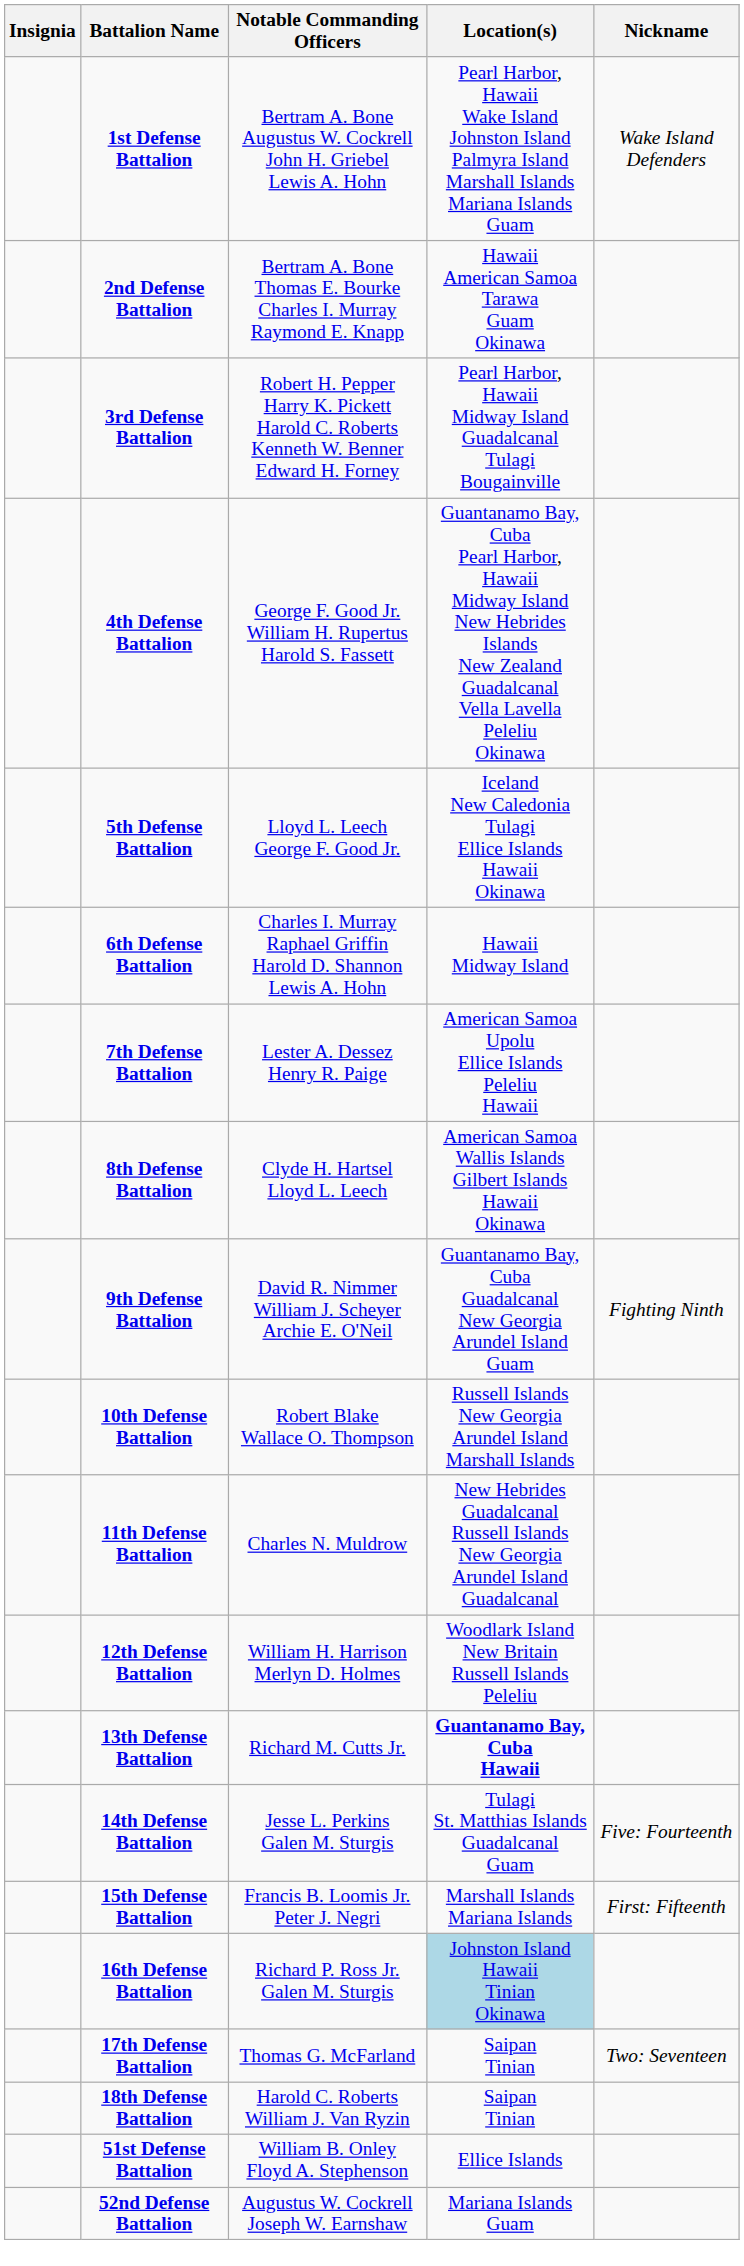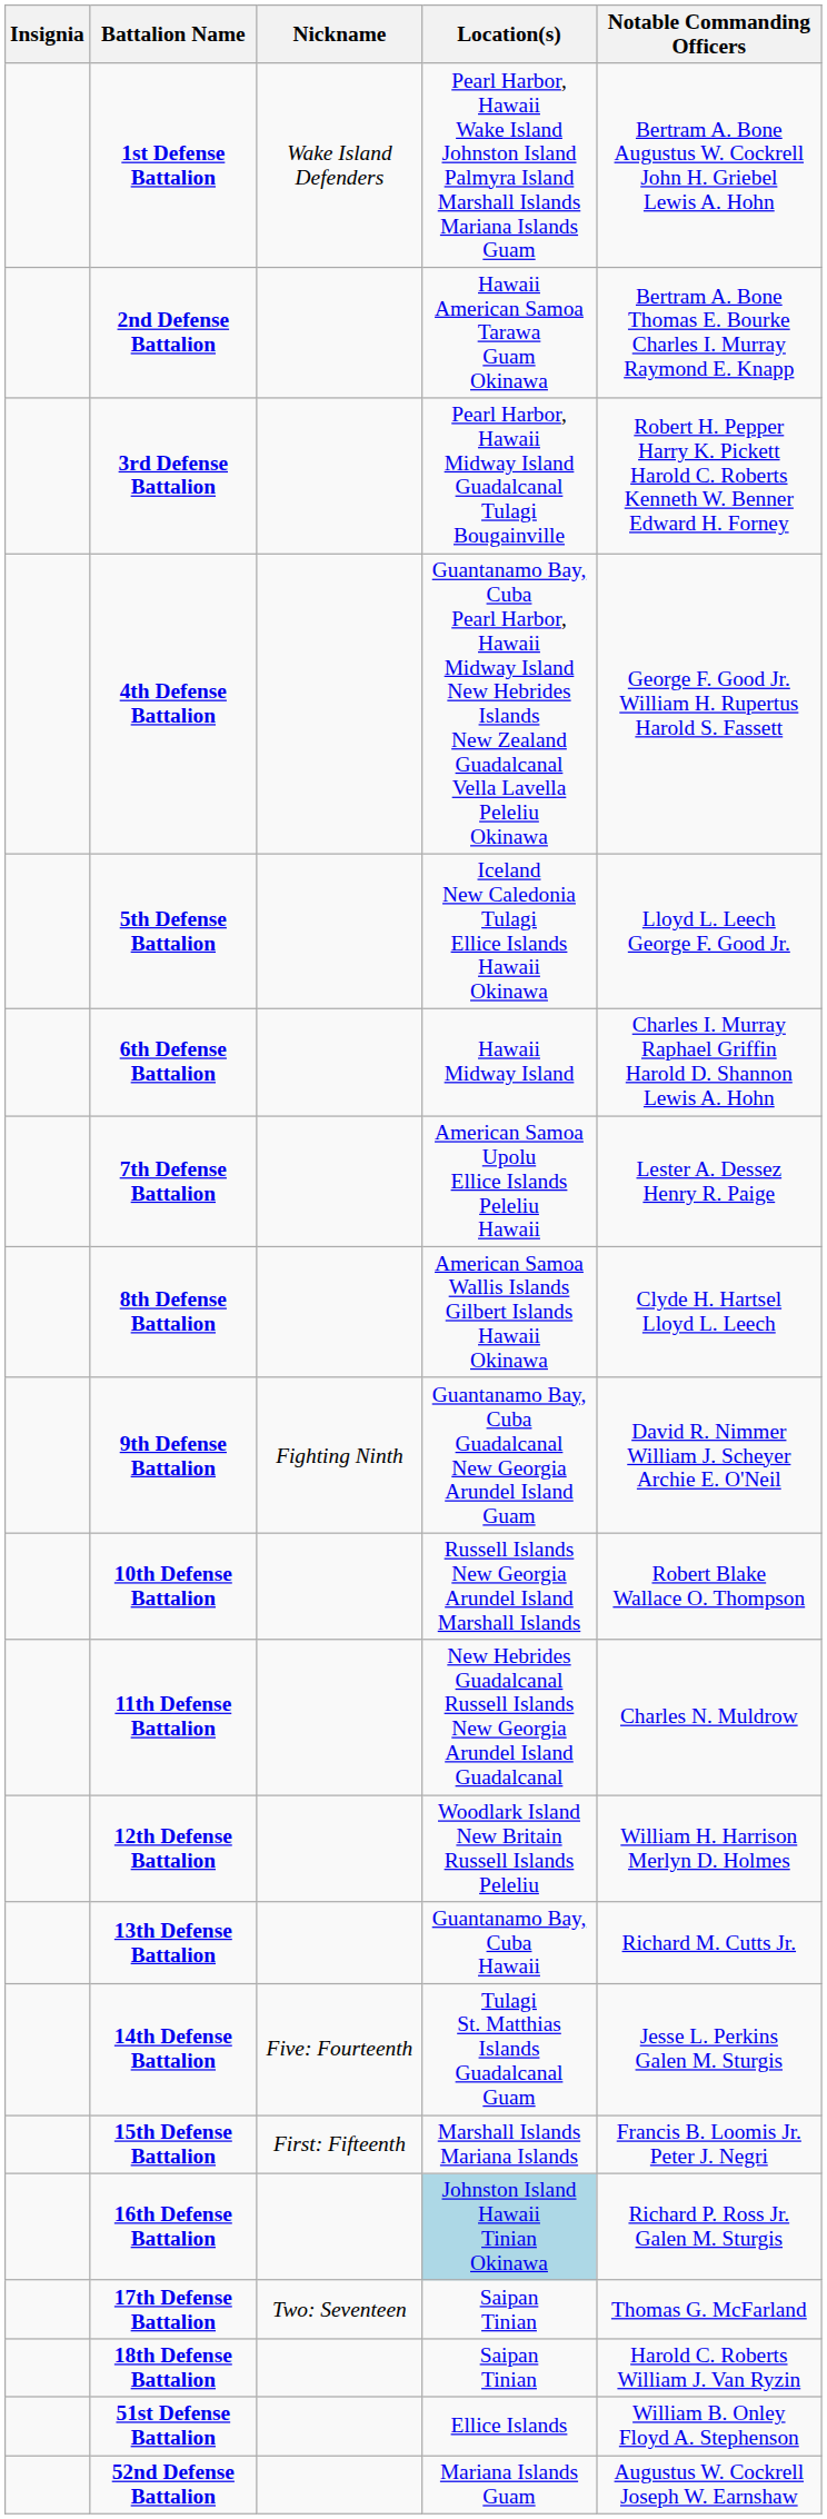 <table class="wikitable sortable" style="text-align:center">
 <tr>
 <th><strong>Insignia</strong></th>
 <th><strong>Battalion Name</strong></th>
+<th><strong>Nickname</strong></th>
+<th><strong>Location(s)</strong></th>
 <th><strong>Notable Commanding Officers</strong></th>
-<th><strong>Location(s)</strong></th>
-<th><strong>Nickname</strong></th>
 </tr>
 <tr>
 <td></td>
 <td><strong><a href='#'>1st Defense Battalion</a></strong></td>
+<td><em>Wake Island Defenders</em></td>
+<td><a href='#'>Pearl Harbor</a>, <a href='#'>Hawaii</a><br><a href='#'>Wake Island</a><br><a href='#'>Johnston Island</a><br><a href='#'>Palmyra Island</a><br><a href='#'>Marshall Islands</a><br><a href='#'>Mariana Islands</a><br><a href='#'>Guam</a></td>
 <td><a href='#'>Bertram A. Bone</a><br><a href='#'>Augustus W. Cockrell</a><br><a href='#'>John H. Griebel</a><br><a href='#'>Lewis A. Hohn</a></td>
-<td><a href='#'>Pearl Harbor</a>, <a href='#'>Hawaii</a><br><a href='#'>Wake Island</a><br><a href='#'>Johnston Island</a><br><a href='#'>Palmyra Island</a><br><a href='#'>Marshall Islands</a><br><a href='#'>Mariana Islands</a><br><a href='#'>Guam</a></td>
-<td><em>Wake Island Defenders</em></td>
 </tr>
 <tr>
 <td></td>
 <td><strong><a href='#'>2nd Defense Battalion</a></strong></td>
+<td></td>
+<td><a href='#'>Hawaii</a><br><a href='#'>American Samoa</a><br><a href='#'>Tarawa</a><br><a href='#'>Guam</a><br><a href='#'>Okinawa</a></td>
 <td><a href='#'>Bertram A. Bone</a><br><a href='#'>Thomas E. Bourke</a><br><a href='#'>Charles I. Murray</a><br><a href='#'>Raymond E. Knapp</a></td>
-<td><a href='#'>Hawaii</a><br><a href='#'>American Samoa</a><br><a href='#'>Tarawa</a><br><a href='#'>Guam</a><br><a href='#'>Okinawa</a></td>
-<td></td>
 </tr>
 <tr>
 <td></td>
 <td><strong><a href='#'>3rd Defense Battalion</a></strong></td>
+<td></td>
+<td><a href='#'>Pearl Harbor</a>, <a href='#'>Hawaii</a><br><a href='#'>Midway Island</a><br><a href='#'>Guadalcanal</a><br><a href='#'>Tulagi</a><br><a href='#'>Bougainville</a></td>
 <td><a href='#'>Robert H. Pepper</a><br><a href='#'>Harry K. Pickett</a><br><a href='#'>Harold C. Roberts</a><br><a href='#'>Kenneth W. Benner</a><br><a href='#'>Edward H. Forney</a></td>
-<td><a href='#'>Pearl Harbor</a>, <a href='#'>Hawaii</a><br><a href='#'>Midway Island</a><br><a href='#'>Guadalcanal</a><br><a href='#'>Tulagi</a><br><a href='#'>Bougainville</a></td>
-<td></td>
 </tr>
 <tr>
 <td></td>
 <td><strong><a href='#'>4th Defense Battalion</a></strong></td>
+<td></td>
+<td><a href='#'>Guantanamo Bay, Cuba</a><br> <a href='#'>Pearl Harbor</a>, <a href='#'>Hawaii</a><br><a href='#'>Midway Island</a><br><a href='#'>New Hebrides Islands</a><br><a href='#'>New Zealand</a><br><a href='#'>Guadalcanal</a><br><a href='#'>Vella Lavella</a><br><a href='#'>Peleliu</a><br><a href='#'>Okinawa</a></td>
 <td><a href='#'>George F. Good Jr.</a><br><a href='#'>William H. Rupertus</a><br><a href='#'>Harold S. Fassett</a></td>
-<td><a href='#'>Guantanamo Bay, Cuba</a><br> <a href='#'>Pearl Harbor</a>, <a href='#'>Hawaii</a><br><a href='#'>Midway Island</a><br><a href='#'>New Hebrides Islands</a><br><a href='#'>New Zealand</a><br><a href='#'>Guadalcanal</a><br><a href='#'>Vella Lavella</a><br><a href='#'>Peleliu</a><br><a href='#'>Okinawa</a></td>
-<td></td>
 </tr>
 <tr>
 <td></td>
 <td><strong><a href='#'>5th Defense Battalion</a></strong></td>
+<td></td>
+<td><a href='#'>Iceland</a><br><a href='#'>New Caledonia</a><br><a href='#'>Tulagi</a><br><a href='#'>Ellice Islands</a><br><a href='#'>Hawaii</a><br><a href='#'>Okinawa</a></td>
 <td><a href='#'>Lloyd L. Leech</a><br><a href='#'>George F. Good Jr.</a></td>
-<td><a href='#'>Iceland</a><br><a href='#'>New Caledonia</a><br><a href='#'>Tulagi</a><br><a href='#'>Ellice Islands</a><br><a href='#'>Hawaii</a><br><a href='#'>Okinawa</a></td>
-<td></td>
 </tr>
 <tr>
 <td></td>
 <td><strong><a href='#'>6th Defense Battalion</a></strong></td>
+<td></td>
+<td><a href='#'>Hawaii</a><br><a href='#'>Midway Island</a></td>
 <td><a href='#'>Charles I. Murray</a><br><a href='#'>Raphael Griffin</a><br><a href='#'>Harold D. Shannon</a><br><a href='#'>Lewis A. Hohn</a></td>
-<td><a href='#'>Hawaii</a><br><a href='#'>Midway Island</a></td>
-<td></td>
 </tr>
 <tr>
 <td></td>
 <td><strong><a href='#'>7th Defense Battalion</a></strong></td>
+<td></td>
+<td><a href='#'>American Samoa</a><br><a href='#'>Upolu</a><br><a href='#'>Ellice Islands</a><br><a href='#'>Peleliu</a><br><a href='#'>Hawaii</a></td>
 <td><a href='#'>Lester A. Dessez</a><br><a href='#'>Henry R. Paige</a></td>
-<td><a href='#'>American Samoa</a><br><a href='#'>Upolu</a><br><a href='#'>Ellice Islands</a><br><a href='#'>Peleliu</a><br><a href='#'>Hawaii</a></td>
-<td></td>
 </tr>
 <tr>
 <td></td>
 <td><strong><a href='#'>8th Defense Battalion</a></strong></td>
+<td></td>
+<td><a href='#'>American Samoa</a><br><a href='#'>Wallis Islands</a><br><a href='#'>Gilbert Islands</a><br><a href='#'>Hawaii</a><br><a href='#'>Okinawa</a></td>
 <td><a href='#'>Clyde H. Hartsel</a><br><a href='#'>Lloyd L. Leech</a></td>
-<td><a href='#'>American Samoa</a><br><a href='#'>Wallis Islands</a><br><a href='#'>Gilbert Islands</a><br><a href='#'>Hawaii</a><br><a href='#'>Okinawa</a></td>
-<td></td>
 </tr>
 <tr>
 <td></td>
 <td><strong><a href='#'>9th Defense Battalion</a></strong></td>
+<td><em>Fighting Ninth</em></td>
+<td><a href='#'>Guantanamo Bay, Cuba</a><br><a href='#'>Guadalcanal</a><br><a href='#'>New Georgia</a><br><a href='#'>Arundel Island</a><br><a href='#'>Guam</a></td>
 <td><a href='#'>David R. Nimmer</a><br><a href='#'>William J. Scheyer</a><br><a href='#'>Archie E. O'Neil</a></td>
-<td><a href='#'>Guantanamo Bay, Cuba</a><br><a href='#'>Guadalcanal</a><br><a href='#'>New Georgia</a><br><a href='#'>Arundel Island</a><br><a href='#'>Guam</a></td>
-<td><em>Fighting Ninth</em></td>
 </tr>
 <tr>
 <td></td>
 <td><strong><a href='#'>10th Defense Battalion</a></strong></td>
+<td></td>
+<td><a href='#'>Russell Islands</a><br><a href='#'>New Georgia</a><br><a href='#'>Arundel Island</a><br><a href='#'>Marshall Islands</a></td>
 <td><a href='#'>Robert Blake</a><br><a href='#'>Wallace O. Thompson</a></td>
-<td><a href='#'>Russell Islands</a><br><a href='#'>New Georgia</a><br><a href='#'>Arundel Island</a><br><a href='#'>Marshall Islands</a></td>
-<td></td>
 </tr>
 <tr>
 <td></td>
 <td><strong><a href='#'>11th Defense Battalion</a></strong></td>
+<td></td>
+<td><a href='#'>New Hebrides</a><br><a href='#'>Guadalcanal</a><br><a href='#'>Russell Islands</a><br><a href='#'>New Georgia</a><br><a href='#'>Arundel Island</a><br><a href='#'>Guadalcanal</a></td>
 <td><a href='#'>Charles N. Muldrow</a></td>
-<td><a href='#'>New Hebrides</a><br><a href='#'>Guadalcanal</a><br><a href='#'>Russell Islands</a><br><a href='#'>New Georgia</a><br><a href='#'>Arundel Island</a><br><a href='#'>Guadalcanal</a></td>
-<td></td>
 </tr>
 <tr>
 <td></td>
 <td><strong><a href='#'>12th Defense Battalion</a></strong></td>
+<td></td>
+<td><a href='#'>Woodlark Island</a><br><a href='#'>New Britain</a><br><a href='#'>Russell Islands</a><br><a href='#'>Peleliu</a></td>
 <td><a href='#'>William H. Harrison</a><br><a href='#'>Merlyn D. Holmes</a></td>
-<td><a href='#'>Woodlark Island</a><br><a href='#'>New Britain</a><br><a href='#'>Russell Islands</a><br><a href='#'>Peleliu</a></td>
-<td></td>
 </tr>
 <tr>
 <td></td>
 <td><strong><a href='#'>13th Defense Battalion</a></strong></td>
+<td></td>
+<td><a href='#'>Guantanamo Bay, Cuba</a><br><a href='#'>Hawaii</a></td>
 <td><a href='#'>Richard M. Cutts Jr.</a></td>
-<td><strong><a href='#'>Guantanamo Bay, Cuba</a><br><a href='#'>Hawaii</a></strong></td>
-<td></td>
 </tr>
 <tr>
 <td></td>
 <td><strong><a href='#'>14th Defense Battalion</a></strong></td>
+<td><em>Five: Fourteenth</em></td>
+<td><a href='#'>Tulagi</a><br><a href='#'>St. Matthias Islands</a><br><a href='#'>Guadalcanal</a><br><a href='#'>Guam</a></td>
 <td><a href='#'>Jesse L. Perkins</a><br><a href='#'>Galen M. Sturgis</a></td>
-<td><a href='#'>Tulagi</a><br><a href='#'>St. Matthias Islands</a><br><a href='#'>Guadalcanal</a><br><a href='#'>Guam</a></td>
-<td><em>Five: Fourteenth</em></td>
 </tr>
 <tr>
 <td></td>
 <td><strong><a href='#'>15th Defense Battalion</a></strong></td>
+<td><em>First: Fifteenth</em></td>
+<td><a href='#'>Marshall Islands</a><br><a href='#'>Mariana Islands</a></td>
 <td><a href='#'>Francis B. Loomis Jr.</a><br><a href='#'>Peter J. Negri</a></td>
-<td><a href='#'>Marshall Islands</a><br><a href='#'>Mariana Islands</a></td>
-<td><em>First: Fifteenth</em></td>
 </tr>
 <tr>
 <td></td>
 <td><strong><a href='#'>16th Defense Battalion</a></strong></td>
+<td></td>
+<td style="background: lightblue;"><a href='#'>Johnston Island</a><br><a href='#'>Hawaii</a><br><a href='#'>Tinian</a><br><a href='#'>Okinawa</a></td>
 <td><a href='#'>Richard P. Ross Jr.</a><br><a href='#'>Galen M. Sturgis</a></td>
-<td style="background: lightblue;"><a href='#'>Johnston Island</a><br><a href='#'>Hawaii</a><br><a href='#'>Tinian</a><br><a href='#'>Okinawa</a></td>
-<td></td>
 </tr>
 <tr>
 <td></td>
 <td><strong><a href='#'>17th Defense Battalion</a></strong></td>
+<td><em>Two: Seventeen</em></td>
+<td><a href='#'>Saipan</a><br><a href='#'>Tinian</a></td>
 <td><a href='#'>Thomas G. McFarland</a></td>
-<td><a href='#'>Saipan</a><br><a href='#'>Tinian</a></td>
-<td><em>Two: Seventeen</em></td>
 </tr>
 <tr>
 <td></td>
 <td><strong><a href='#'>18th Defense Battalion</a></strong></td>
+<td></td>
+<td><a href='#'>Saipan</a><br><a href='#'>Tinian</a></td>
 <td><a href='#'>Harold C. Roberts</a><br><a href='#'>William J. Van Ryzin</a></td>
-<td><a href='#'>Saipan</a><br><a href='#'>Tinian</a></td>
-<td></td>
 </tr>
 <tr>
 <td></td>
 <td><strong><a href='#'>51st Defense Battalion</a></strong></td>
+<td></td>
+<td><a href='#'>Ellice Islands</a></td>
 <td><a href='#'>William B. Onley</a><br><a href='#'>Floyd A. Stephenson</a></td>
-<td><a href='#'>Ellice Islands</a></td>
-<td></td>
 </tr>
 <tr>
 <td></td>
 <td><strong><a href='#'>52nd Defense Battalion</a></strong></td>
+<td></td>
+<td><a href='#'>Mariana Islands</a><br><a href='#'>Guam</a></td>
 <td><a href='#'>Augustus W. Cockrell</a><br><a href='#'>Joseph W. Earnshaw</a></td>
-<td><a href='#'>Mariana Islands</a><br><a href='#'>Guam</a></td>
-<td></td>
 </tr>
 </table>
